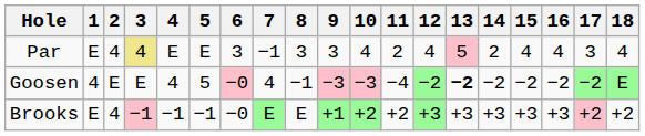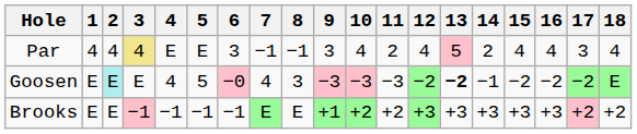 <table class="wikitable" style="text-align:center">
 <tr>
 <th>Hole</th>
 <th>1</th>
 <th>2</th>
 <th>3</th>
 <th>4</th>
 <th>5</th>
 <th>6</th>
 <th>7</th>
 <th>8</th>
 <th>9</th>
 <th>10</th>
 <th>11</th>
 <th>12</th>
 <th>13</th>
 <th>14</th>
 <th>15</th>
 <th>16</th>
 <th>17</th>
 <th>18</th>
 </tr>
 <tr>
 <td>Par</td>
-<td>E</td>
+<td>4</td>
 <td>4</td>
 <td style="background: khaki;">4</td>
 <td>E</td>
 <td>E</td>
 <td>3</td>
 <td>−1</td>
-<td>3</td>
+<td>−1</td>
 <td>3</td>
 <td>4</td>
 <td>2</td>
 <td>4</td>
 <td style="background: pink;">5</td>
 <td>2</td>
 <td>4</td>
 <td>4</td>
 <td>3</td>
 <td>4</td>
 </tr>
 <tr>
 <td align=left> Goosen</td>
-<td>4</td>
 <td>E</td>
+<td style="background: paleturquoise;">E</td>
 <td>E</td>
 <td>4</td>
 <td>5</td>
 <td style="background: Pink;">−0</td>
 <td>4</td>
-<td>−1</td>
+<td>3</td>
 <td style="background: Pink;">−3</td>
 <td style="background: Pink;">−3</td>
-<td>−4</td>
+<td>−3</td>
 <td style="background: PaleGreen;">−2</td>
 <td><strong>−2</strong></td>
-<td>−2</td>
+<td>−1</td>
 <td>−2</td>
 <td>−2</td>
 <td style="background: PaleGreen;">−2</td>
 <td style="background: PaleGreen;">E</td>
 </tr>
 <tr>
 <td align=left> Brooks</td>
 <td>E</td>
-<td>4</td>
+<td>E</td>
 <td style="background: Pink;">−1</td>
 <td>−1</td>
 <td>−1</td>
-<td>−0</td>
+<td>−1</td>
 <td style="background: PaleGreen;">E</td>
 <td>E</td>
 <td style="background: PaleGreen;">+1</td>
 <td style="background: PaleGreen;">+2</td>
 <td>+2</td>
 <td style="background: PaleGreen;">+3</td>
 <td>+3</td>
 <td>+3</td>
 <td>+3</td>
 <td>+3</td>
 <td style="background: Pink;">+2</td>
 <td>+2</td>
 </tr>
 </table>
